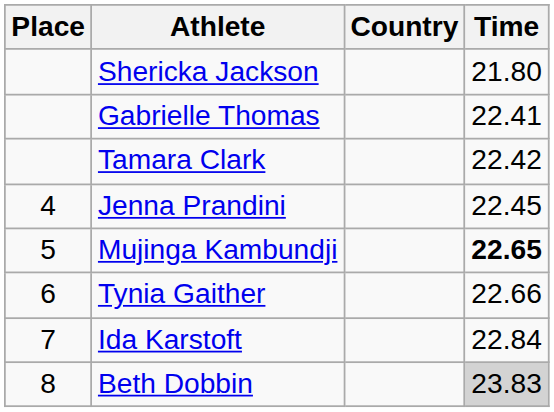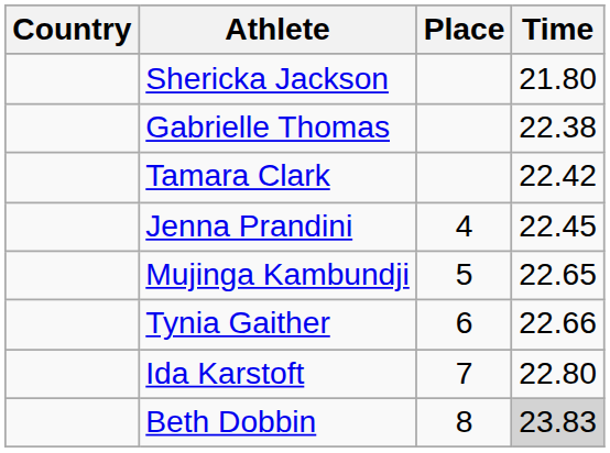 <table class="wikitable">
 <tr>
+<th>Country</th>
+<th>Athlete</th>
 <th>Place</th>
-<th>Athlete</th>
-<th>Country</th>
 <th>Time</th>
 </tr>
 <tr>
+<td></td>
+<td><a href='#'>Shericka Jackson</a></td>
 <td align=center></td>
-<td><a href='#'>Shericka Jackson</a></td>
-<td></td>
 <td>21.80</td>
 </tr>
 <tr>
+<td></td>
+<td><a href='#'>Gabrielle Thomas</a></td>
 <td align=center></td>
-<td><a href='#'>Gabrielle Thomas</a></td>
-<td></td>
-<td>22.41</td>
+<td>22.38</td>
 </tr>
 <tr>
+<td></td>
+<td><a href='#'>Tamara Clark</a></td>
 <td align=center></td>
-<td><a href='#'>Tamara Clark</a></td>
-<td></td>
 <td>22.42</td>
 </tr>
 <tr>
+<td></td>
+<td><a href='#'>Jenna Prandini</a></td>
 <td align=center>4</td>
-<td><a href='#'>Jenna Prandini</a></td>
-<td></td>
 <td>22.45</td>
 </tr>
 <tr>
+<td></td>
+<td><a href='#'>Mujinga Kambundji</a></td>
 <td align=center>5</td>
-<td><a href='#'>Mujinga Kambundji</a></td>
-<td></td>
-<td><strong>22.65</strong></td>
+<td>22.65</td>
 </tr>
 <tr>
+<td></td>
+<td><a href='#'>Tynia Gaither</a></td>
 <td align=center>6</td>
-<td><a href='#'>Tynia Gaither</a></td>
-<td></td>
 <td>22.66</td>
 </tr>
 <tr>
+<td></td>
+<td><a href='#'>Ida Karstoft</a></td>
 <td align=center>7</td>
-<td><a href='#'>Ida Karstoft</a></td>
-<td></td>
-<td>22.84</td>
+<td>22.80</td>
 </tr>
 <tr>
+<td></td>
+<td><a href='#'>Beth Dobbin</a></td>
 <td align=center>8</td>
-<td><a href='#'>Beth Dobbin</a></td>
-<td></td>
 <td style="background: lightgrey;">23.83</td>
 </tr>
 </table>
